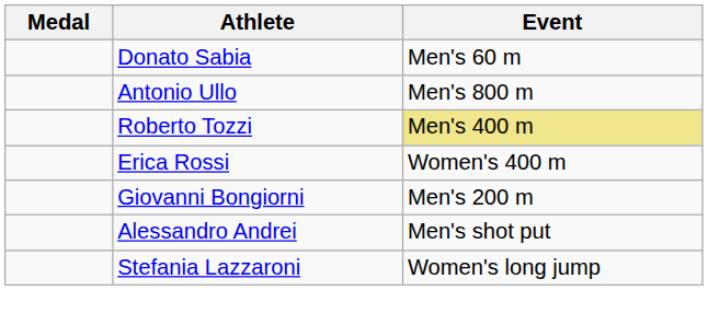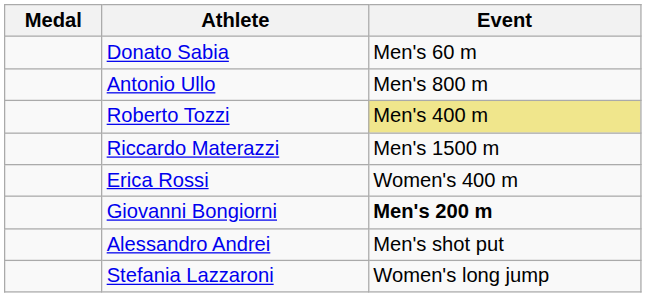 <table class="wikitable" style="width:40%; font-size:100%; text-align:left;">
 <tr>
 <th>Medal</th>
 <th>Athlete</th>
 <th>Event</th>
 </tr>
 <tr>
 <td align=center></td>
 <td><a href='#'>Donato Sabia</a></td>
 <td>Men's 60 m</td>
 </tr>
 <tr>
 <td align=center></td>
 <td><a href='#'>Antonio Ullo</a></td>
 <td>Men's 800 m</td>
 </tr>
 <tr>
 <td align=center></td>
 <td><a href='#'>Roberto Tozzi</a></td>
 <td style="background: khaki;">Men's 400 m</td>
 </tr>
 <tr>
 <td align=center></td>
+<td><a href='#'>Riccardo Materazzi</a></td>
+<td>Men's 1500 m</td>
+</tr>
+<tr>
+<td align=center></td>
 <td><a href='#'>Erica Rossi</a></td>
 <td>Women's 400 m</td>
 </tr>
 <tr>
 <td align=center></td>
 <td><a href='#'>Giovanni Bongiorni</a></td>
-<td>Men's 200 m</td>
+<td><strong>Men's 200 m</strong></td>
 </tr>
 <tr>
 <td align=center></td>
 <td><a href='#'>Alessandro Andrei</a></td>
 <td>Men's shot put</td>
 </tr>
 <tr>
 <td align=center></td>
 <td><a href='#'>Stefania Lazzaroni</a></td>
 <td>Women's long jump</td>
 </tr>
 </table>
